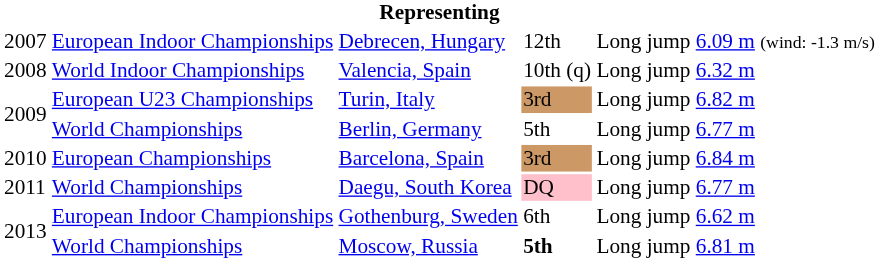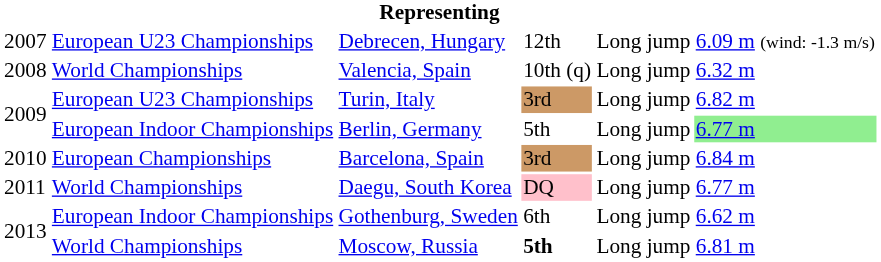 <table>
 <tr>
 <th colspan="6">Representing </th>
 </tr>
 <tr>
 <td>2007</td>
-<td><a href='#'>European Indoor Championships</a></td>
+<td><a href='#'>European U23 Championships</a></td>
 <td><a href='#'>Debrecen, Hungary</a></td>
 <td>12th</td>
 <td>Long jump</td>
 <td><a href='#'>6.09 m</a> <small>(wind: -1.3 m/s)</small></td>
 </tr>
 <tr>
 <td>2008</td>
-<td><a href='#'>World Indoor Championships</a></td>
+<td><a href='#'>World Championships</a></td>
 <td><a href='#'>Valencia, Spain</a></td>
 <td>10th (q)</td>
 <td>Long jump</td>
 <td><a href='#'>6.32 m</a></td>
 </tr>
 <tr>
 <td rowspan=2>2009</td>
 <td><a href='#'>European U23 Championships</a></td>
 <td><a href='#'>Turin, Italy</a></td>
 <td bgcolor=cc9966>3rd</td>
 <td>Long jump</td>
 <td><a href='#'>6.82 m</a></td>
 </tr>
 <tr>
-<td><a href='#'>World Championships</a></td>
+<td><a href='#'>European Indoor Championships</a></td>
 <td><a href='#'>Berlin, Germany</a></td>
 <td>5th</td>
 <td>Long jump</td>
-<td><a href='#'>6.77 m</a></td>
+<td style="background: lightgreen;"><a href='#'>6.77 m</a></td>
 </tr>
 <tr>
 <td>2010</td>
 <td><a href='#'>European Championships</a></td>
 <td><a href='#'>Barcelona, Spain</a></td>
 <td bgcolor=cc9966>3rd</td>
 <td>Long jump</td>
 <td><a href='#'>6.84 m</a></td>
 </tr>
 <tr>
 <td>2011</td>
 <td><a href='#'>World Championships</a></td>
 <td><a href='#'>Daegu, South Korea</a></td>
 <td bgcolor=pink>DQ</td>
 <td>Long jump</td>
 <td><a href='#'>6.77 m</a></td>
 </tr>
 <tr>
 <td rowspan=2>2013</td>
 <td><a href='#'>European Indoor Championships</a></td>
 <td><a href='#'>Gothenburg, Sweden</a></td>
 <td>6th</td>
 <td>Long jump</td>
 <td><a href='#'>6.62 m</a></td>
 </tr>
 <tr>
 <td><a href='#'>World Championships</a></td>
 <td><a href='#'>Moscow, Russia</a></td>
 <td><strong>5th</strong></td>
 <td>Long jump</td>
 <td><a href='#'>6.81 m</a></td>
 </tr>
 </table>
